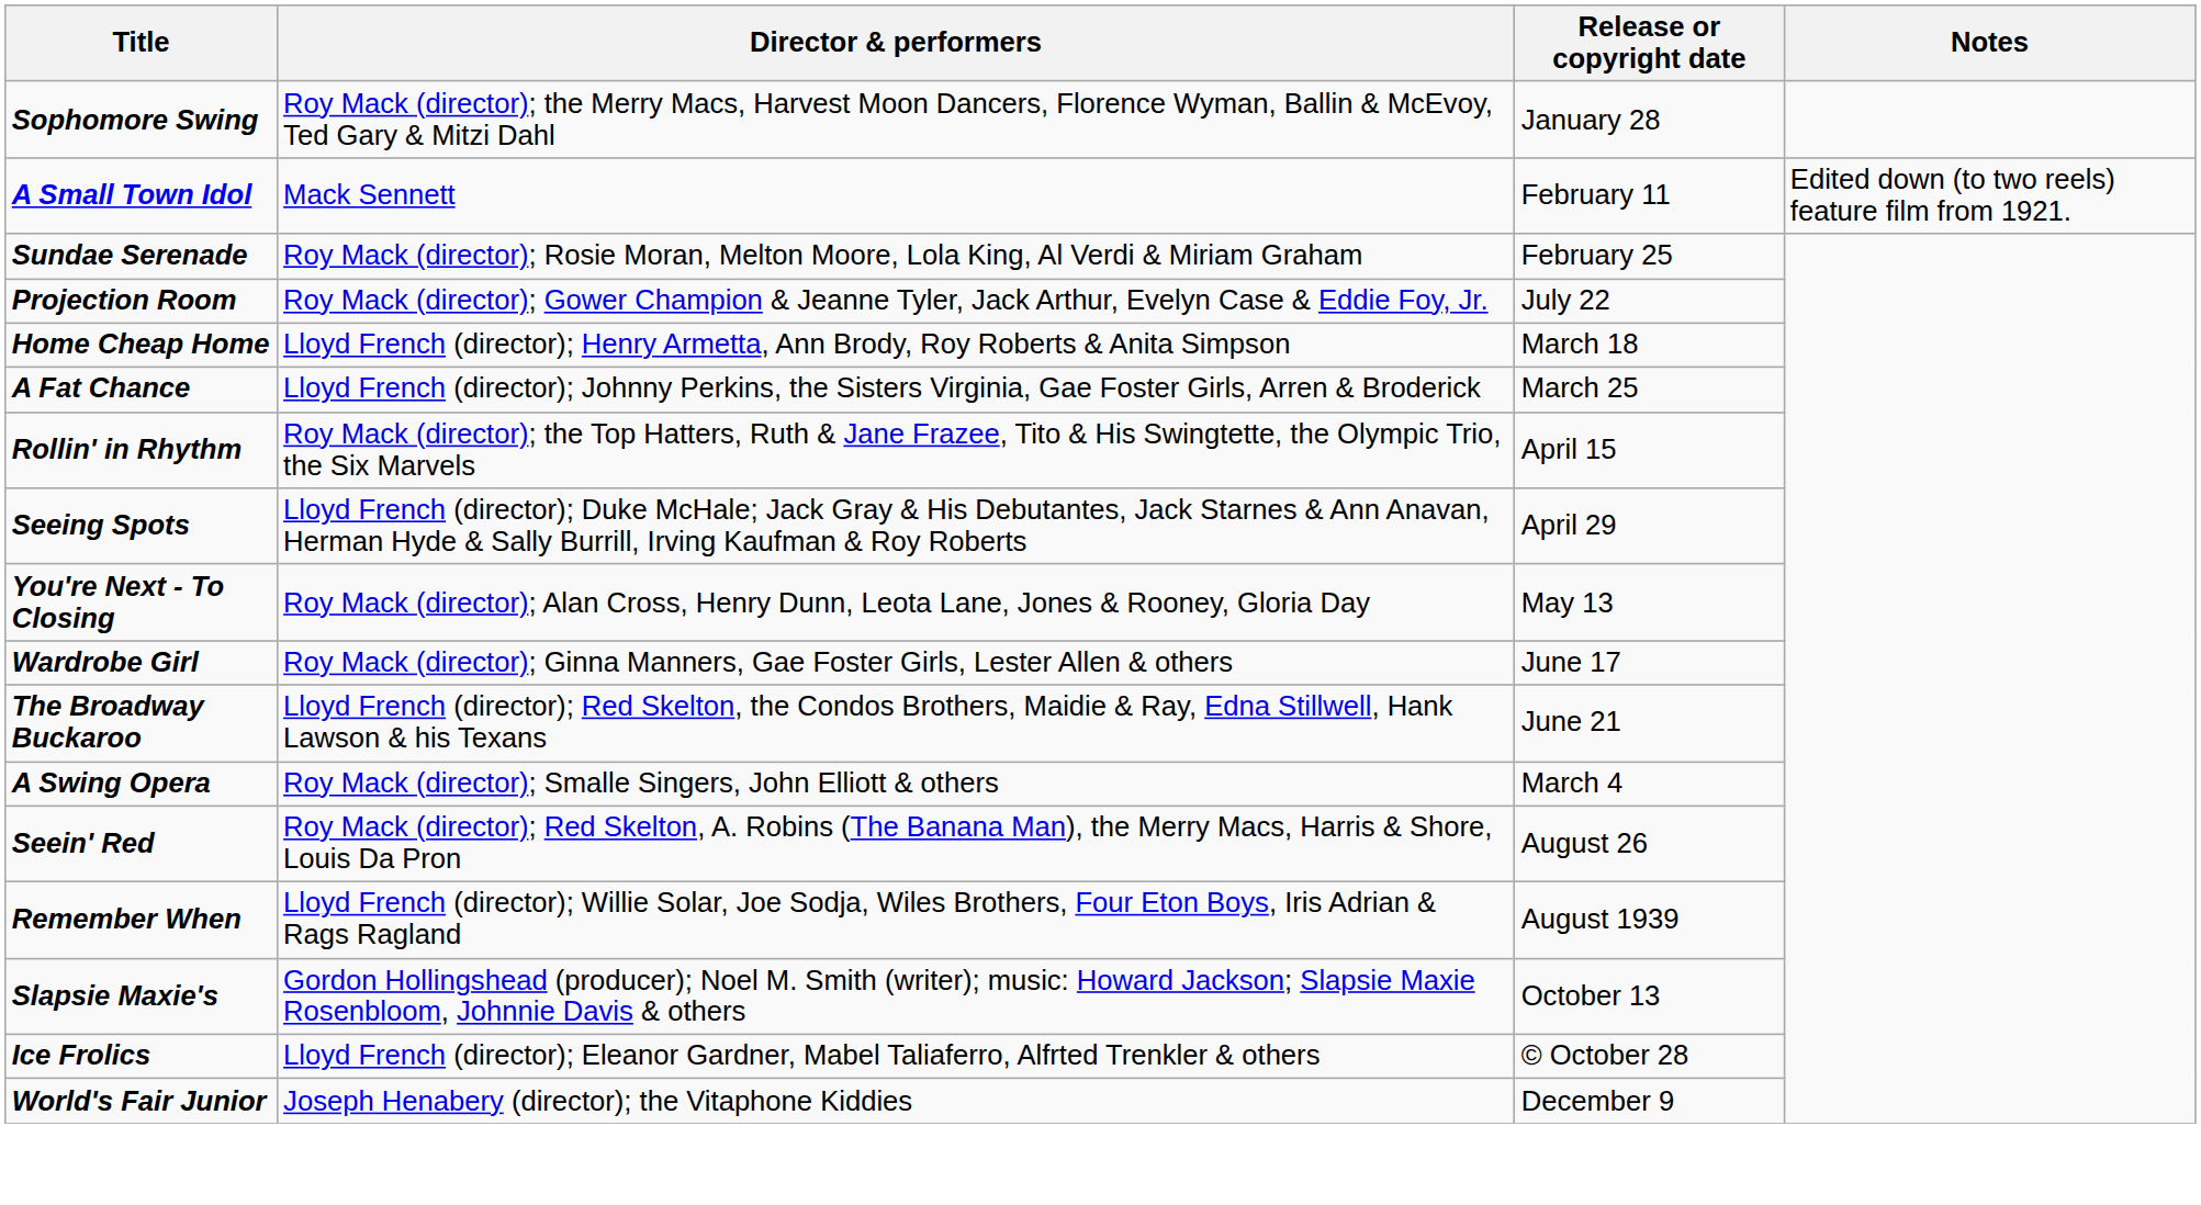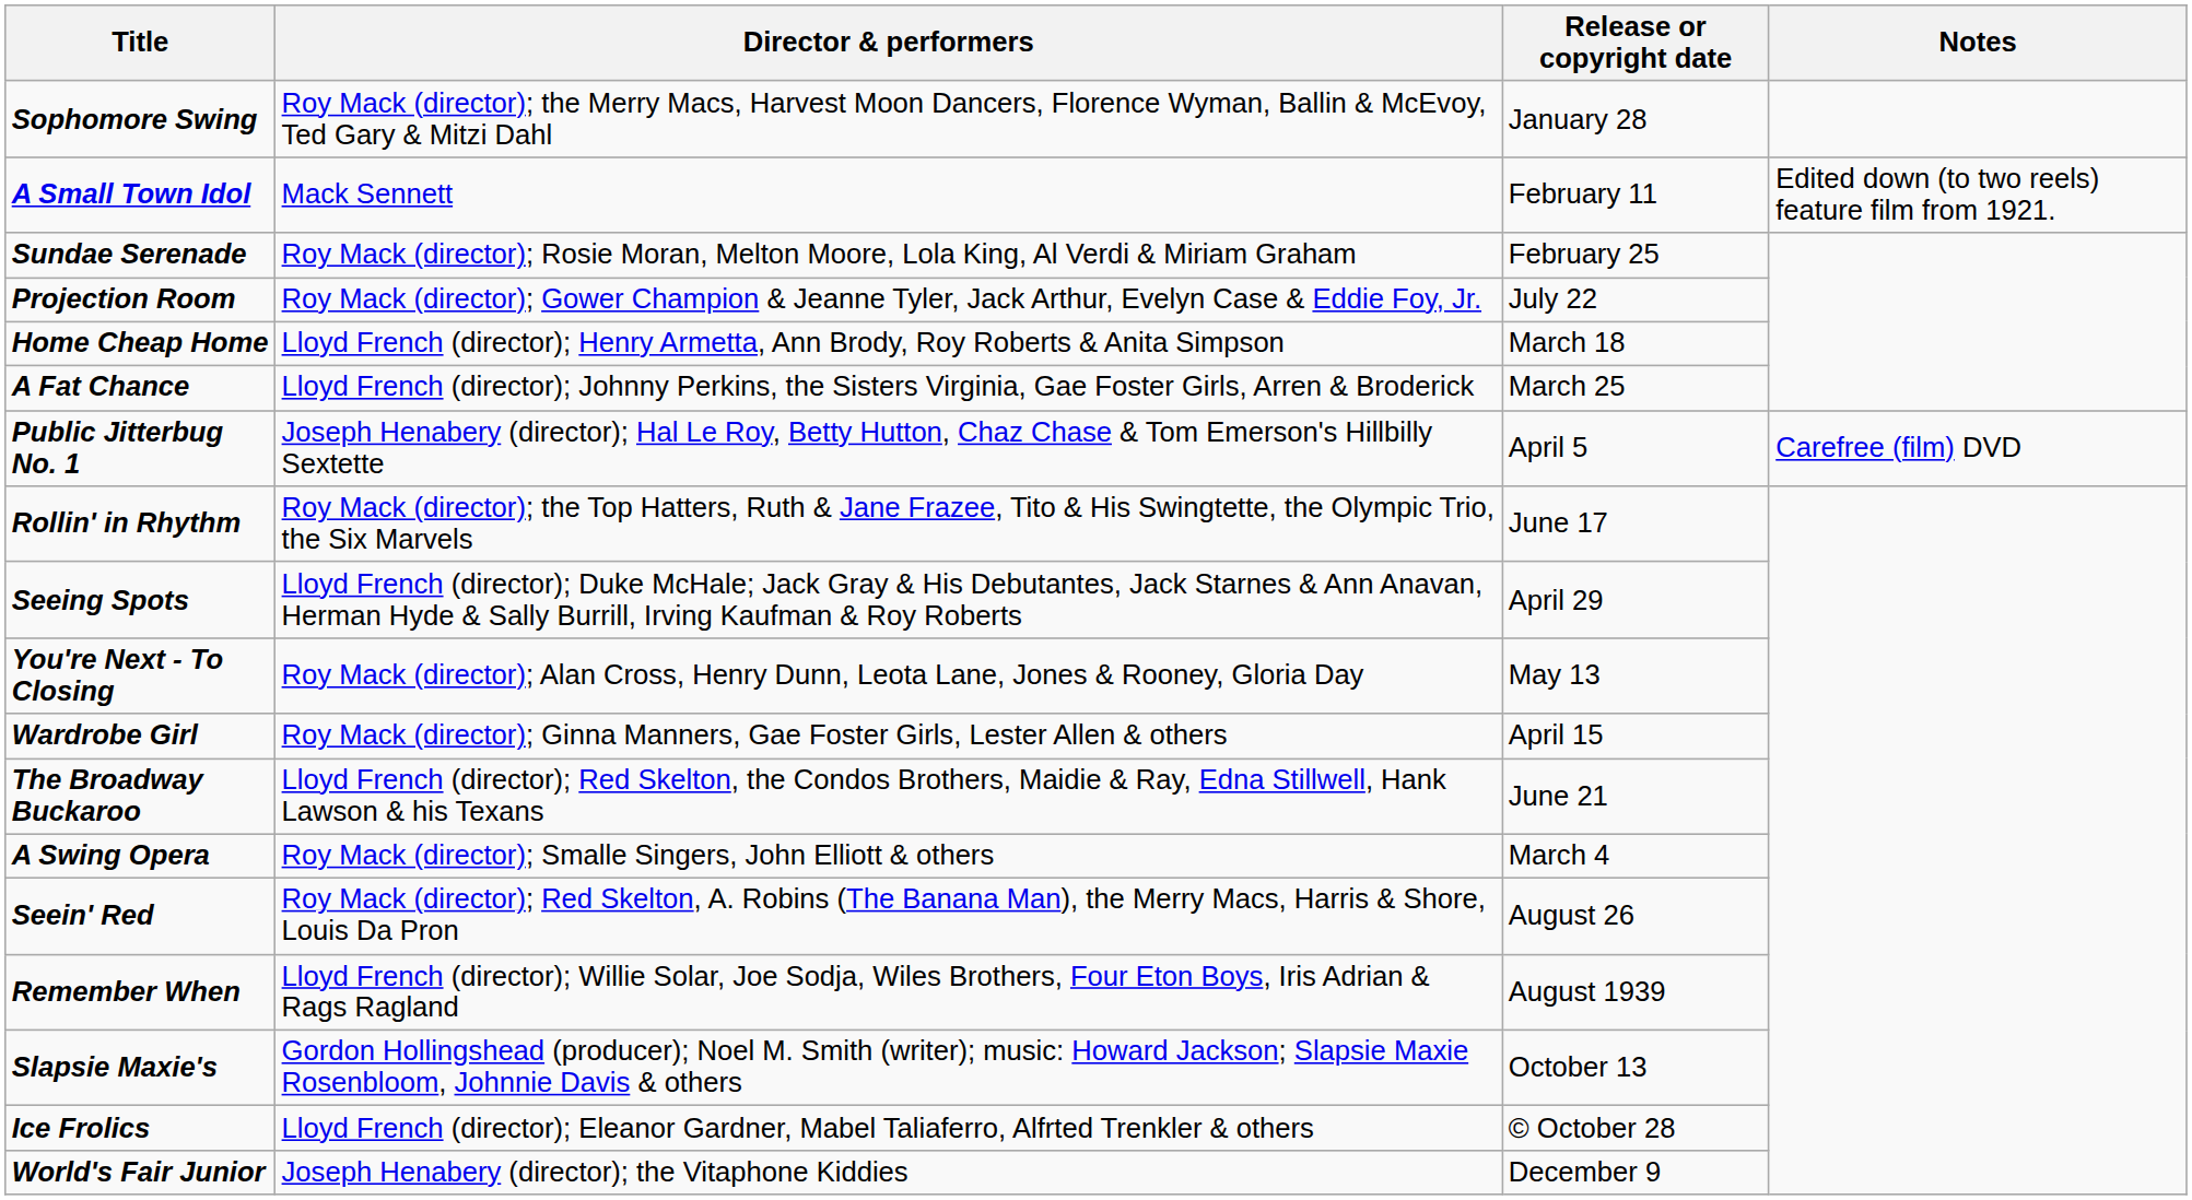 <table class="wikitable sortable" border="1">
 <tr>
 <th>Title</th>
 <th>Director & performers</th>
 <th>Release or copyright date</th>
 <th>Notes</th>
 </tr>
 <tr>
 <td><strong><em>Sophomore Swing</em></strong></td>
 <td><a href='#'>Roy Mack (director)</a>; the Merry Macs, Harvest Moon Dancers, Florence Wyman, Ballin & McEvoy, Ted Gary & Mitzi Dahl</td>
 <td>January 28</td>
 </tr>
 <tr>
 <td><strong><em><a href='#'>A Small Town Idol</a></em></strong></td>
 <td><a href='#'>Mack Sennett</a></td>
 <td>February 11</td>
 <td>Edited down (to two reels) feature film from 1921.</td>
 </tr>
 <tr>
 <td><strong><em>Sundae Serenade</em></strong></td>
 <td><a href='#'>Roy Mack (director)</a>; Rosie Moran, Melton Moore, Lola King, Al Verdi & Miriam Graham</td>
 <td>February 25</td>
 </tr>
 <tr>
 <td><strong><em>Projection Room</em></strong></td>
 <td><a href='#'>Roy Mack (director)</a>; <a href='#'>Gower Champion</a> & Jeanne Tyler, Jack Arthur, Evelyn Case & <a href='#'>Eddie Foy, Jr.</a></td>
 <td>July 22</td>
 </tr>
 <tr>
 <td><strong><em>Home Cheap Home</em></strong></td>
 <td><a href='#'>Lloyd French</a> (director); <a href='#'>Henry Armetta</a>, Ann Brody, Roy Roberts & Anita Simpson</td>
 <td>March 18</td>
 </tr>
 <tr>
 <td><strong><em>A Fat Chance</em></strong></td>
 <td><a href='#'>Lloyd French</a> (director); Johnny Perkins, the Sisters Virginia, Gae Foster Girls, Arren & Broderick</td>
 <td>March 25</td>
 </tr>
 <tr>
+<td><strong><em>Public Jitterbug No. 1</em></strong></td>
+<td><a href='#'>Joseph Henabery</a> (director); <a href='#'>Hal Le Roy</a>, <a href='#'>Betty Hutton</a>, <a href='#'>Chaz Chase</a> & Tom Emerson's Hillbilly Sextette</td>
+<td>April 5</td>
+<td><a href='#'>Carefree (film)</a> DVD</td>
+</tr>
+<tr>
 <td><strong><em>Rollin' in Rhythm</em></strong></td>
 <td><a href='#'>Roy Mack (director)</a>; the Top Hatters, Ruth & <a href='#'>Jane Frazee</a>, Tito & His Swingtette, the Olympic Trio, the Six Marvels</td>
-<td>April 15</td>
+<td>June 17</td>
 </tr>
 <tr>
 <td><strong><em>Seeing Spots</em></strong></td>
 <td><a href='#'>Lloyd French</a> (director); Duke McHale; Jack Gray & His Debutantes, Jack Starnes & Ann Anavan, Herman Hyde & Sally Burrill, Irving Kaufman & Roy Roberts</td>
 <td>April 29</td>
 </tr>
 <tr>
 <td><strong><em>You're Next - To Closing</em></strong></td>
 <td><a href='#'>Roy Mack (director)</a>; Alan Cross, Henry Dunn, Leota Lane, Jones & Rooney, Gloria Day</td>
 <td>May 13</td>
 </tr>
 <tr>
 <td><strong><em>Wardrobe Girl</em></strong></td>
 <td><a href='#'>Roy Mack (director)</a>; Ginna Manners, Gae Foster Girls, Lester Allen & others</td>
-<td>June 17</td>
+<td>April 15</td>
 </tr>
 <tr>
 <td><strong><em>The Broadway Buckaroo</em></strong></td>
 <td><a href='#'>Lloyd French</a> (director); <a href='#'>Red Skelton</a>, the Condos Brothers, Maidie & Ray, <a href='#'>Edna Stillwell</a>, Hank Lawson & his Texans</td>
 <td>June 21</td>
 </tr>
 <tr>
 <td><strong><em>A Swing Opera</em></strong></td>
 <td><a href='#'>Roy Mack (director)</a>; Smalle Singers, John Elliott & others</td>
 <td>March 4</td>
 </tr>
 <tr>
 <td><strong><em>Seein' Red</em></strong></td>
 <td><a href='#'>Roy Mack (director)</a>; <a href='#'>Red Skelton</a>, A. Robins (<a href='#'>The Banana Man</a>), the Merry Macs, Harris & Shore, Louis Da Pron</td>
 <td>August 26</td>
 </tr>
 <tr>
 <td><strong><em>Remember When</em></strong></td>
 <td><a href='#'>Lloyd French</a> (director); Willie Solar, Joe Sodja, Wiles Brothers, <a href='#'>Four Eton Boys</a>, Iris Adrian & Rags Ragland</td>
 <td>August 1939</td>
 </tr>
 <tr>
 <td><strong><em>Slapsie Maxie's</em></strong></td>
 <td><a href='#'>Gordon Hollingshead</a> (producer); Noel M. Smith (writer); music: <a href='#'>Howard Jackson</a>; <a href='#'>Slapsie Maxie Rosenbloom</a>, <a href='#'>Johnnie Davis</a> & others</td>
 <td>October 13</td>
 </tr>
 <tr>
 <td><strong><em>Ice Frolics</em></strong></td>
 <td><a href='#'>Lloyd French</a> (director); Eleanor Gardner, Mabel Taliaferro, Alfrted Trenkler & others</td>
 <td>© October 28</td>
 </tr>
 <tr>
 <td><strong><em>World's Fair Junior</em></strong></td>
 <td><a href='#'>Joseph Henabery</a> (director); the Vitaphone Kiddies</td>
 <td>December 9</td>
 </tr>
 </table>
